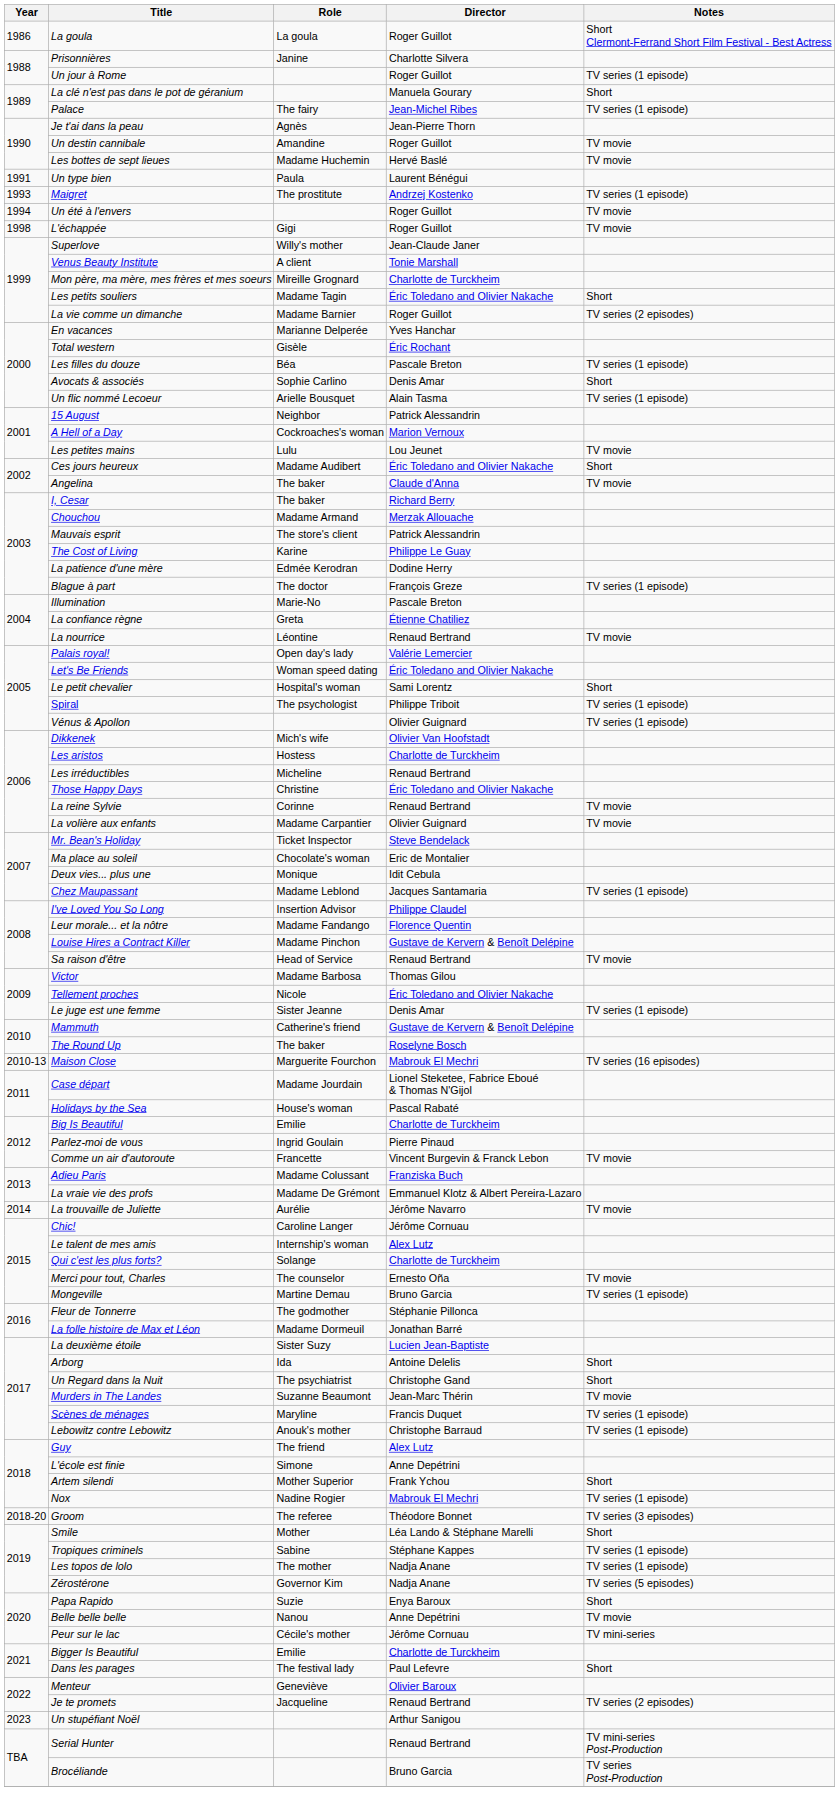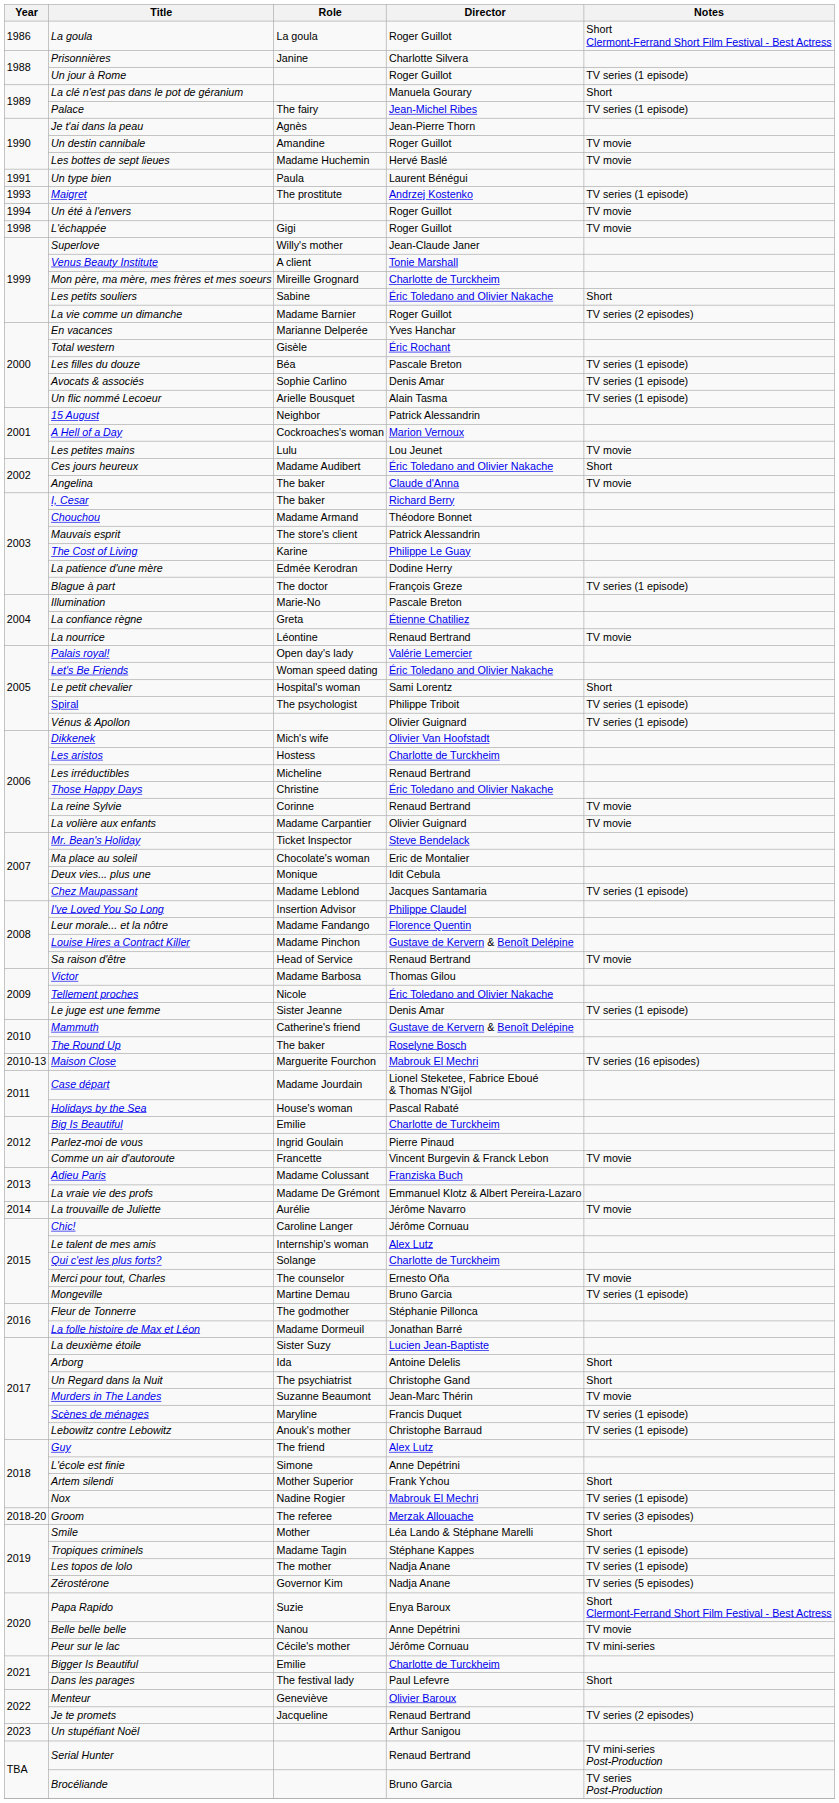 <table class="wikitable sortable">
 <tr>
 <th>Year</th>
 <th>Title</th>
 <th>Role</th>
 <th>Director</th>
 <th class="unsortable">Notes</th>
 </tr>
 <tr>
 <td>1986</td>
 <td><em>La goula</em></td>
 <td>La goula</td>
 <td>Roger Guillot</td>
 <td>Short<br><a href='#'>Clermont-Ferrand Short Film Festival - Best Actress</a></td>
 </tr>
 <tr>
 <td rowspan=2>1988</td>
 <td><em>Prisonnières</em></td>
 <td>Janine</td>
 <td>Charlotte Silvera</td>
 <td></td>
 </tr>
 <tr>
 <td><em>Un jour à Rome</em></td>
 <td></td>
 <td>Roger Guillot</td>
 <td>TV series (1 episode)</td>
 </tr>
 <tr>
 <td rowspan=2>1989</td>
 <td><em>La clé n'est pas dans le pot de géranium</em></td>
 <td></td>
 <td>Manuela Gourary</td>
 <td>Short</td>
 </tr>
 <tr>
 <td><em>Palace</em></td>
 <td>The fairy</td>
 <td><a href='#'>Jean-Michel Ribes</a></td>
 <td>TV series (1 episode)</td>
 </tr>
 <tr>
 <td rowspan=3>1990</td>
 <td><em>Je t'ai dans la peau</em></td>
 <td>Agnès</td>
 <td>Jean-Pierre Thorn</td>
 <td></td>
 </tr>
 <tr>
 <td><em>Un destin cannibale</em></td>
 <td>Amandine</td>
 <td>Roger Guillot</td>
 <td>TV movie</td>
 </tr>
 <tr>
 <td><em>Les bottes de sept lieues</em></td>
 <td>Madame Huchemin</td>
 <td>Hervé Baslé</td>
 <td>TV movie</td>
 </tr>
 <tr>
 <td>1991</td>
 <td><em>Un type bien</em></td>
 <td>Paula</td>
 <td>Laurent Bénégui</td>
 <td></td>
 </tr>
 <tr>
 <td>1993</td>
 <td><a href='#'><em>Maigret</em></a></td>
 <td>The prostitute</td>
 <td><a href='#'>Andrzej Kostenko</a></td>
 <td>TV series (1 episode)</td>
 </tr>
 <tr>
 <td>1994</td>
 <td><em>Un été à l'envers</em></td>
 <td></td>
 <td>Roger Guillot</td>
 <td>TV movie</td>
 </tr>
 <tr>
 <td>1998</td>
 <td><em>L'échappée</em></td>
 <td>Gigi</td>
 <td>Roger Guillot</td>
 <td>TV movie</td>
 </tr>
 <tr>
 <td rowspan=5>1999</td>
 <td><em>Superlove</em></td>
 <td>Willy's mother</td>
 <td>Jean-Claude Janer</td>
 <td></td>
 </tr>
 <tr>
 <td><em><a href='#'>Venus Beauty Institute</a></em></td>
 <td>A client</td>
 <td><a href='#'>Tonie Marshall</a></td>
 <td></td>
 </tr>
 <tr>
 <td><em>Mon père, ma mère, mes frères et mes soeurs</em></td>
 <td>Mireille Grognard</td>
 <td><a href='#'>Charlotte de Turckheim</a></td>
 <td></td>
 </tr>
 <tr>
 <td><em>Les petits souliers</em></td>
-<td>Madame Tagin</td>
+<td>Sabine</td>
 <td><a href='#'>Éric Toledano and Olivier Nakache</a></td>
 <td>Short</td>
 </tr>
 <tr>
 <td><em>La vie comme un dimanche</em></td>
 <td>Madame Barnier</td>
 <td>Roger Guillot</td>
 <td>TV series (2 episodes)</td>
 </tr>
 <tr>
 <td rowspan=5>2000</td>
 <td><em>En vacances</em></td>
 <td>Marianne Delperée</td>
 <td>Yves Hanchar</td>
 <td></td>
 </tr>
 <tr>
 <td><em>Total western</em></td>
 <td>Gisèle</td>
 <td><a href='#'>Éric Rochant</a></td>
 <td></td>
 </tr>
 <tr>
 <td><em>Les filles du douze</em></td>
 <td>Béa</td>
 <td>Pascale Breton</td>
 <td>TV series (1 episode)</td>
 </tr>
 <tr>
 <td><em>Avocats & associés</em></td>
 <td>Sophie Carlino</td>
 <td>Denis Amar</td>
-<td>Short</td>
+<td>TV series (1 episode)</td>
 </tr>
 <tr>
 <td><em>Un flic nommé Lecoeur</em></td>
 <td>Arielle Bousquet</td>
 <td>Alain Tasma</td>
 <td>TV series (1 episode)</td>
 </tr>
 <tr>
 <td rowspan=3>2001</td>
 <td><em><a href='#'>15 August</a></em></td>
 <td>Neighbor</td>
 <td>Patrick Alessandrin</td>
 <td></td>
 </tr>
 <tr>
 <td><em><a href='#'>A Hell of a Day</a></em></td>
 <td>Cockroaches's woman</td>
 <td><a href='#'>Marion Vernoux</a></td>
 <td></td>
 </tr>
 <tr>
 <td><em>Les petites mains</em></td>
 <td>Lulu</td>
 <td>Lou Jeunet</td>
 <td>TV movie</td>
 </tr>
 <tr>
 <td rowspan=2>2002</td>
 <td><em>Ces jours heureux</em></td>
 <td>Madame Audibert</td>
 <td><a href='#'>Éric Toledano and Olivier Nakache</a></td>
 <td>Short</td>
 </tr>
 <tr>
 <td><em>Angelina</em></td>
 <td>The baker</td>
 <td><a href='#'>Claude d'Anna</a></td>
 <td>TV movie</td>
 </tr>
 <tr>
 <td rowspan=6>2003</td>
 <td><em><a href='#'>I, Cesar</a></em></td>
 <td>The baker</td>
 <td><a href='#'>Richard Berry</a></td>
 <td></td>
 </tr>
 <tr>
 <td><a href='#'><em>Chouchou</em></a></td>
 <td>Madame Armand</td>
-<td><a href='#'>Merzak Allouache</a></td>
+<td>Théodore Bonnet</td>
 <td></td>
 </tr>
 <tr>
 <td><em>Mauvais esprit</em></td>
 <td>The store's client</td>
 <td>Patrick Alessandrin</td>
 <td></td>
 </tr>
 <tr>
 <td><em><a href='#'>The Cost of Living</a></em></td>
 <td>Karine</td>
 <td><a href='#'>Philippe Le Guay</a></td>
 <td></td>
 </tr>
 <tr>
 <td><em>La patience d'une mère</em></td>
 <td>Edmée Kerodran</td>
 <td>Dodine Herry</td>
 <td></td>
 </tr>
 <tr>
 <td><em>Blague à part</em></td>
 <td>The doctor</td>
 <td>François Greze</td>
 <td>TV series (1 episode)</td>
 </tr>
 <tr>
 <td rowspan=3>2004</td>
 <td><em>Illumination</em></td>
 <td>Marie-No</td>
 <td>Pascale Breton</td>
 <td></td>
 </tr>
 <tr>
 <td><em>La confiance règne</em></td>
 <td>Greta</td>
 <td><a href='#'>Étienne Chatiliez</a></td>
 <td></td>
 </tr>
 <tr>
 <td><em>La nourrice</em></td>
 <td>Léontine</td>
 <td>Renaud Bertrand</td>
 <td>TV movie</td>
 </tr>
 <tr>
 <td rowspan=5>2005</td>
 <td><em><a href='#'>Palais royal!</a></em></td>
 <td>Open day's lady</td>
 <td><a href='#'>Valérie Lemercier</a></td>
 <td></td>
 </tr>
 <tr>
 <td><em><a href='#'>Let's Be Friends</a></em></td>
 <td>Woman speed dating</td>
 <td><a href='#'>Éric Toledano and Olivier Nakache</a></td>
 <td></td>
 </tr>
 <tr>
 <td><em>Le petit chevalier</em></td>
 <td>Hospital's woman</td>
 <td>Sami Lorentz</td>
 <td>Short</td>
 </tr>
 <tr>
 <td><a href='#'>Spiral</a></td>
 <td>The psychologist</td>
 <td>Philippe Triboit</td>
 <td>TV series (1 episode)</td>
 </tr>
 <tr>
 <td><em>Vénus & Apollon</em></td>
 <td></td>
 <td>Olivier Guignard</td>
 <td>TV series (1 episode)</td>
 </tr>
 <tr>
 <td rowspan=6>2006</td>
 <td><em><a href='#'>Dikkenek</a></em></td>
 <td>Mich's wife</td>
 <td><a href='#'>Olivier Van Hoofstadt</a></td>
 <td></td>
 </tr>
 <tr>
 <td><em><a href='#'>Les aristos</a></em></td>
 <td>Hostess</td>
 <td><a href='#'>Charlotte de Turckheim</a></td>
 <td></td>
 </tr>
 <tr>
 <td><em>Les irréductibles</em></td>
 <td>Micheline</td>
 <td>Renaud Bertrand</td>
 <td></td>
 </tr>
 <tr>
 <td><a href='#'><em>Those Happy Days</em></a></td>
 <td>Christine</td>
 <td><a href='#'>Éric Toledano and Olivier Nakache</a></td>
 <td></td>
 </tr>
 <tr>
 <td><em>La reine Sylvie</em></td>
 <td>Corinne</td>
 <td>Renaud Bertrand</td>
 <td>TV movie</td>
 </tr>
 <tr>
 <td><em>La volière aux enfants</em></td>
 <td>Madame Carpantier</td>
 <td>Olivier Guignard</td>
 <td>TV movie</td>
 </tr>
 <tr>
 <td rowspan=4>2007</td>
 <td><em><a href='#'>Mr. Bean's Holiday</a></em></td>
 <td>Ticket Inspector</td>
 <td><a href='#'>Steve Bendelack</a></td>
 <td></td>
 </tr>
 <tr>
 <td><em>Ma place au soleil</em></td>
 <td>Chocolate's woman</td>
 <td>Eric de Montalier</td>
 <td></td>
 </tr>
 <tr>
 <td><em>Deux vies... plus une</em></td>
 <td>Monique</td>
 <td>Idit Cebula</td>
 <td></td>
 </tr>
 <tr>
 <td><em><a href='#'>Chez Maupassant</a></em></td>
 <td>Madame Leblond</td>
 <td>Jacques Santamaria</td>
 <td>TV series (1 episode)</td>
 </tr>
 <tr>
 <td rowspan=4>2008</td>
 <td><em><a href='#'>I've Loved You So Long</a></em></td>
 <td>Insertion Advisor</td>
 <td><a href='#'>Philippe Claudel</a></td>
 <td></td>
 </tr>
 <tr>
 <td><em>Leur morale... et la nôtre</em></td>
 <td>Madame Fandango</td>
 <td><a href='#'>Florence Quentin</a></td>
 <td></td>
 </tr>
 <tr>
 <td><em><a href='#'>Louise Hires a Contract Killer</a></em></td>
 <td>Madame Pinchon</td>
 <td><a href='#'>Gustave de Kervern</a> & <a href='#'>Benoît Delépine</a></td>
 <td></td>
 </tr>
 <tr>
 <td><em>Sa raison d'être</em></td>
 <td>Head of Service</td>
 <td>Renaud Bertrand</td>
 <td>TV movie</td>
 </tr>
 <tr>
 <td rowspan=3>2009</td>
 <td><em><a href='#'>Victor</a></em></td>
 <td>Madame Barbosa</td>
 <td>Thomas Gilou</td>
 <td></td>
 </tr>
 <tr>
 <td><em><a href='#'>Tellement proches</a></em></td>
 <td>Nicole</td>
 <td><a href='#'>Éric Toledano and Olivier Nakache</a></td>
 <td></td>
 </tr>
 <tr>
 <td><em>Le juge est une femme</em></td>
 <td>Sister Jeanne</td>
 <td>Denis Amar</td>
 <td>TV series (1 episode)</td>
 </tr>
 <tr>
 <td rowspan=2>2010</td>
 <td><em><a href='#'>Mammuth</a></em></td>
 <td>Catherine's friend</td>
 <td><a href='#'>Gustave de Kervern</a> & <a href='#'>Benoît Delépine</a></td>
 <td></td>
 </tr>
 <tr>
 <td><a href='#'><em>The Round Up</em></a></td>
 <td>The baker</td>
 <td><a href='#'>Roselyne Bosch</a></td>
 <td></td>
 </tr>
 <tr>
 <td>2010-13</td>
 <td><em><a href='#'>Maison Close</a></em></td>
 <td>Marguerite Fourchon</td>
 <td><a href='#'>Mabrouk El Mechri</a></td>
 <td>TV series (16 episodes)</td>
 </tr>
 <tr>
 <td rowspan=2>2011</td>
 <td><em><a href='#'>Case départ</a></em></td>
 <td>Madame Jourdain</td>
 <td>Lionel Steketee, Fabrice Eboué<br> & Thomas N'Gijol</td>
 <td></td>
 </tr>
 <tr>
 <td><em><a href='#'>Holidays by the Sea</a></em></td>
 <td>House's woman</td>
 <td>Pascal Rabaté</td>
 <td></td>
 </tr>
 <tr>
 <td rowspan=3>2012</td>
 <td><em><a href='#'>Big Is Beautiful</a></em></td>
 <td>Emilie</td>
 <td><a href='#'>Charlotte de Turckheim</a></td>
 <td></td>
 </tr>
 <tr>
 <td><em>Parlez-moi de vous</em></td>
 <td>Ingrid Goulain</td>
 <td>Pierre Pinaud</td>
 <td></td>
 </tr>
 <tr>
 <td><em>Comme un air d'autoroute</em></td>
 <td>Francette</td>
 <td>Vincent Burgevin & Franck Lebon</td>
 <td>TV movie</td>
 </tr>
 <tr>
 <td rowspan=2>2013</td>
 <td><em><a href='#'>Adieu Paris</a></em></td>
 <td>Madame Colussant</td>
 <td><a href='#'>Franziska Buch</a></td>
 <td></td>
 </tr>
 <tr>
 <td><em>La vraie vie des profs</em></td>
 <td>Madame De Grémont</td>
 <td>Emmanuel Klotz & Albert Pereira-Lazaro</td>
 <td></td>
 </tr>
 <tr>
 <td>2014</td>
 <td><em>La trouvaille de Juliette</em></td>
 <td>Aurélie</td>
 <td>Jérôme Navarro</td>
 <td>TV movie</td>
 </tr>
 <tr>
 <td rowspan=5>2015</td>
 <td><em><a href='#'>Chic!</a></em></td>
 <td>Caroline Langer</td>
 <td>Jérôme Cornuau</td>
 <td></td>
 </tr>
 <tr>
 <td><em>Le talent de mes amis</em></td>
 <td>Internship's woman</td>
 <td><a href='#'>Alex Lutz</a></td>
 <td></td>
 </tr>
 <tr>
 <td><em><a href='#'>Qui c'est les plus forts?</a></em></td>
 <td>Solange</td>
 <td><a href='#'>Charlotte de Turckheim</a></td>
 <td></td>
 </tr>
 <tr>
 <td><em>Merci pour tout, Charles</em></td>
 <td>The counselor</td>
 <td>Ernesto Oña</td>
 <td>TV movie</td>
 </tr>
 <tr>
 <td><em>Mongeville</em></td>
 <td>Martine Demau</td>
 <td>Bruno Garcia</td>
 <td>TV series (1 episode)</td>
 </tr>
 <tr>
 <td rowspan=2>2016</td>
 <td><em>Fleur de Tonnerre</em></td>
 <td>The godmother</td>
 <td>Stéphanie Pillonca</td>
 <td></td>
 </tr>
 <tr>
 <td><em><a href='#'>La folle histoire de Max et Léon</a></em></td>
 <td>Madame Dormeuil</td>
 <td>Jonathan Barré</td>
 <td></td>
 </tr>
 <tr>
 <td rowspan=6>2017</td>
 <td><em>La deuxième étoile</em></td>
 <td>Sister Suzy</td>
 <td><a href='#'>Lucien Jean-Baptiste</a></td>
 <td></td>
 </tr>
 <tr>
 <td><em>Arborg</em></td>
 <td>Ida</td>
 <td>Antoine Delelis</td>
 <td>Short</td>
 </tr>
 <tr>
 <td><em>Un Regard dans la Nuit</em></td>
 <td>The psychiatrist</td>
 <td>Christophe Gand</td>
 <td>Short</td>
 </tr>
 <tr>
 <td><em><a href='#'>Murders in The Landes</a></em></td>
 <td>Suzanne Beaumont</td>
 <td>Jean-Marc Thérin</td>
 <td>TV movie</td>
 </tr>
 <tr>
 <td><em><a href='#'>Scènes de ménages</a></em></td>
 <td>Maryline</td>
 <td>Francis Duquet</td>
 <td>TV series (1 episode)</td>
 </tr>
 <tr>
 <td><em>Lebowitz contre Lebowitz</em></td>
 <td>Anouk's mother</td>
 <td>Christophe Barraud</td>
 <td>TV series (1 episode)</td>
 </tr>
 <tr>
 <td rowspan=4>2018</td>
 <td><em><a href='#'>Guy</a></em></td>
 <td>The friend</td>
 <td><a href='#'>Alex Lutz</a></td>
 <td></td>
 </tr>
 <tr>
 <td><em>L'école est finie</em></td>
 <td>Simone</td>
 <td>Anne Depétrini</td>
 <td></td>
 </tr>
 <tr>
 <td><em>Artem silendi</em></td>
 <td>Mother Superior</td>
 <td>Frank Ychou</td>
 <td>Short</td>
 </tr>
 <tr>
 <td><em>Nox</em></td>
 <td>Nadine Rogier</td>
 <td><a href='#'>Mabrouk El Mechri</a></td>
 <td>TV series (1 episode)</td>
 </tr>
 <tr>
 <td>2018-20</td>
 <td><em>Groom</em></td>
 <td>The referee</td>
-<td>Théodore Bonnet</td>
+<td><a href='#'>Merzak Allouache</a></td>
 <td>TV series (3 episodes)</td>
 </tr>
 <tr>
 <td rowspan=4>2019</td>
 <td><em>Smile</em></td>
 <td>Mother</td>
 <td>Léa Lando & Stéphane Marelli</td>
 <td>Short</td>
 </tr>
 <tr>
 <td><em>Tropiques criminels</em></td>
-<td>Sabine</td>
+<td>Madame Tagin</td>
 <td>Stéphane Kappes</td>
 <td>TV series (1 episode)</td>
 </tr>
 <tr>
 <td><em>Les topos de lolo</em></td>
 <td>The mother</td>
 <td>Nadja Anane</td>
 <td>TV series (1 episode)</td>
 </tr>
 <tr>
 <td><em>Zérostérone</em></td>
 <td>Governor Kim</td>
 <td>Nadja Anane</td>
 <td>TV series (5 episodes)</td>
 </tr>
 <tr>
 <td rowspan=3>2020</td>
 <td><em>Papa Rapido</em></td>
 <td>Suzie</td>
 <td>Enya Baroux</td>
-<td>Short</td>
+<td>Short<br><a href='#'>Clermont-Ferrand Short Film Festival - Best Actress</a></td>
 </tr>
 <tr>
 <td><em>Belle belle belle</em></td>
 <td>Nanou</td>
 <td>Anne Depétrini</td>
 <td>TV movie</td>
 </tr>
 <tr>
 <td><em>Peur sur le lac</em></td>
 <td>Cécile's mother</td>
 <td>Jérôme Cornuau</td>
 <td>TV mini-series</td>
 </tr>
 <tr>
 <td rowspan=2>2021</td>
 <td><em>Bigger Is Beautiful</em></td>
 <td>Emilie</td>
 <td><a href='#'>Charlotte de Turckheim</a></td>
 <td></td>
 </tr>
 <tr>
 <td><em>Dans les parages</em></td>
 <td>The festival lady</td>
 <td>Paul Lefevre</td>
 <td>Short</td>
 </tr>
 <tr>
 <td rowspan=2>2022</td>
 <td><em>Menteur</em></td>
 <td>Geneviève</td>
 <td><a href='#'>Olivier Baroux</a></td>
 <td></td>
 </tr>
 <tr>
 <td><em>Je te promets</em></td>
 <td>Jacqueline</td>
 <td>Renaud Bertrand</td>
 <td>TV series (2 episodes)</td>
 </tr>
 <tr>
 <td>2023</td>
 <td><em>Un stupéfiant Noël</em></td>
 <td></td>
 <td>Arthur Sanigou</td>
 <td></td>
 </tr>
 <tr>
 <td rowspan=2>TBA</td>
 <td><em>Serial Hunter</em></td>
 <td></td>
 <td>Renaud Bertrand</td>
 <td>TV mini-series<br><em>Post-Production</em></td>
 </tr>
 <tr>
 <td><em>Brocéliande</em></td>
 <td></td>
 <td>Bruno Garcia</td>
 <td>TV series<br><em>Post-Production</em></td>
 </tr>
 <tr>
 </tr>
 </table>
